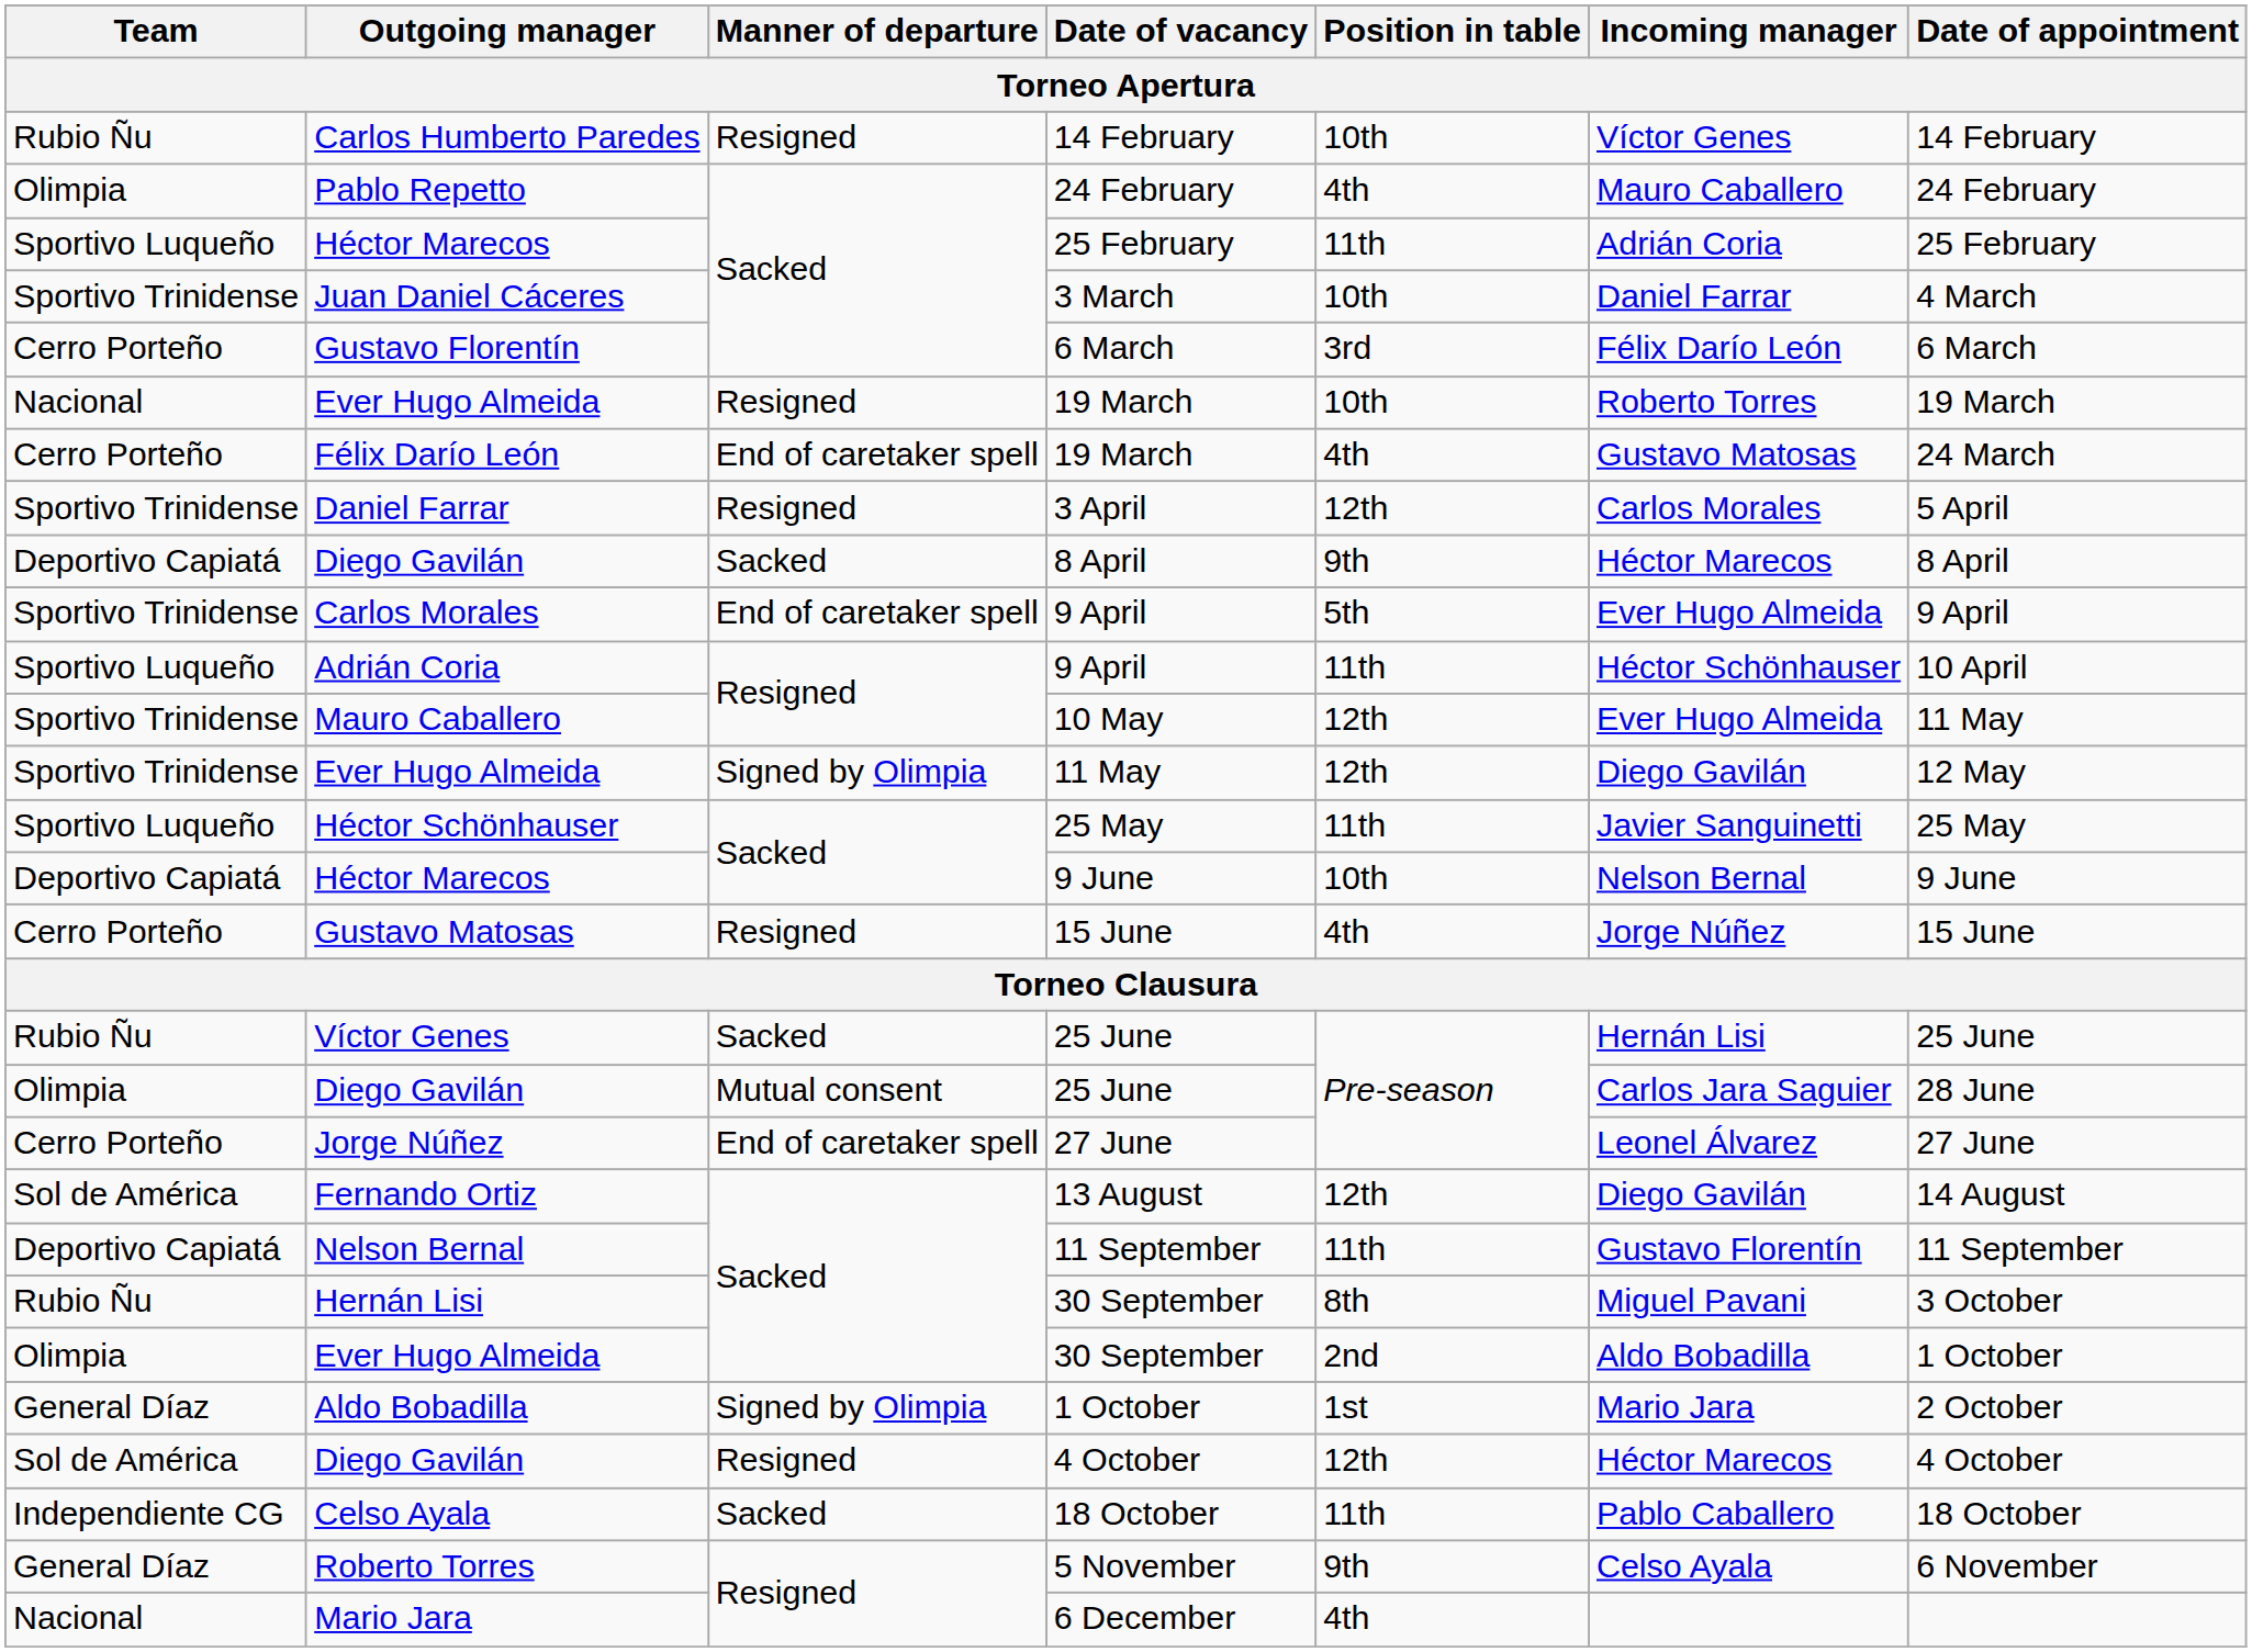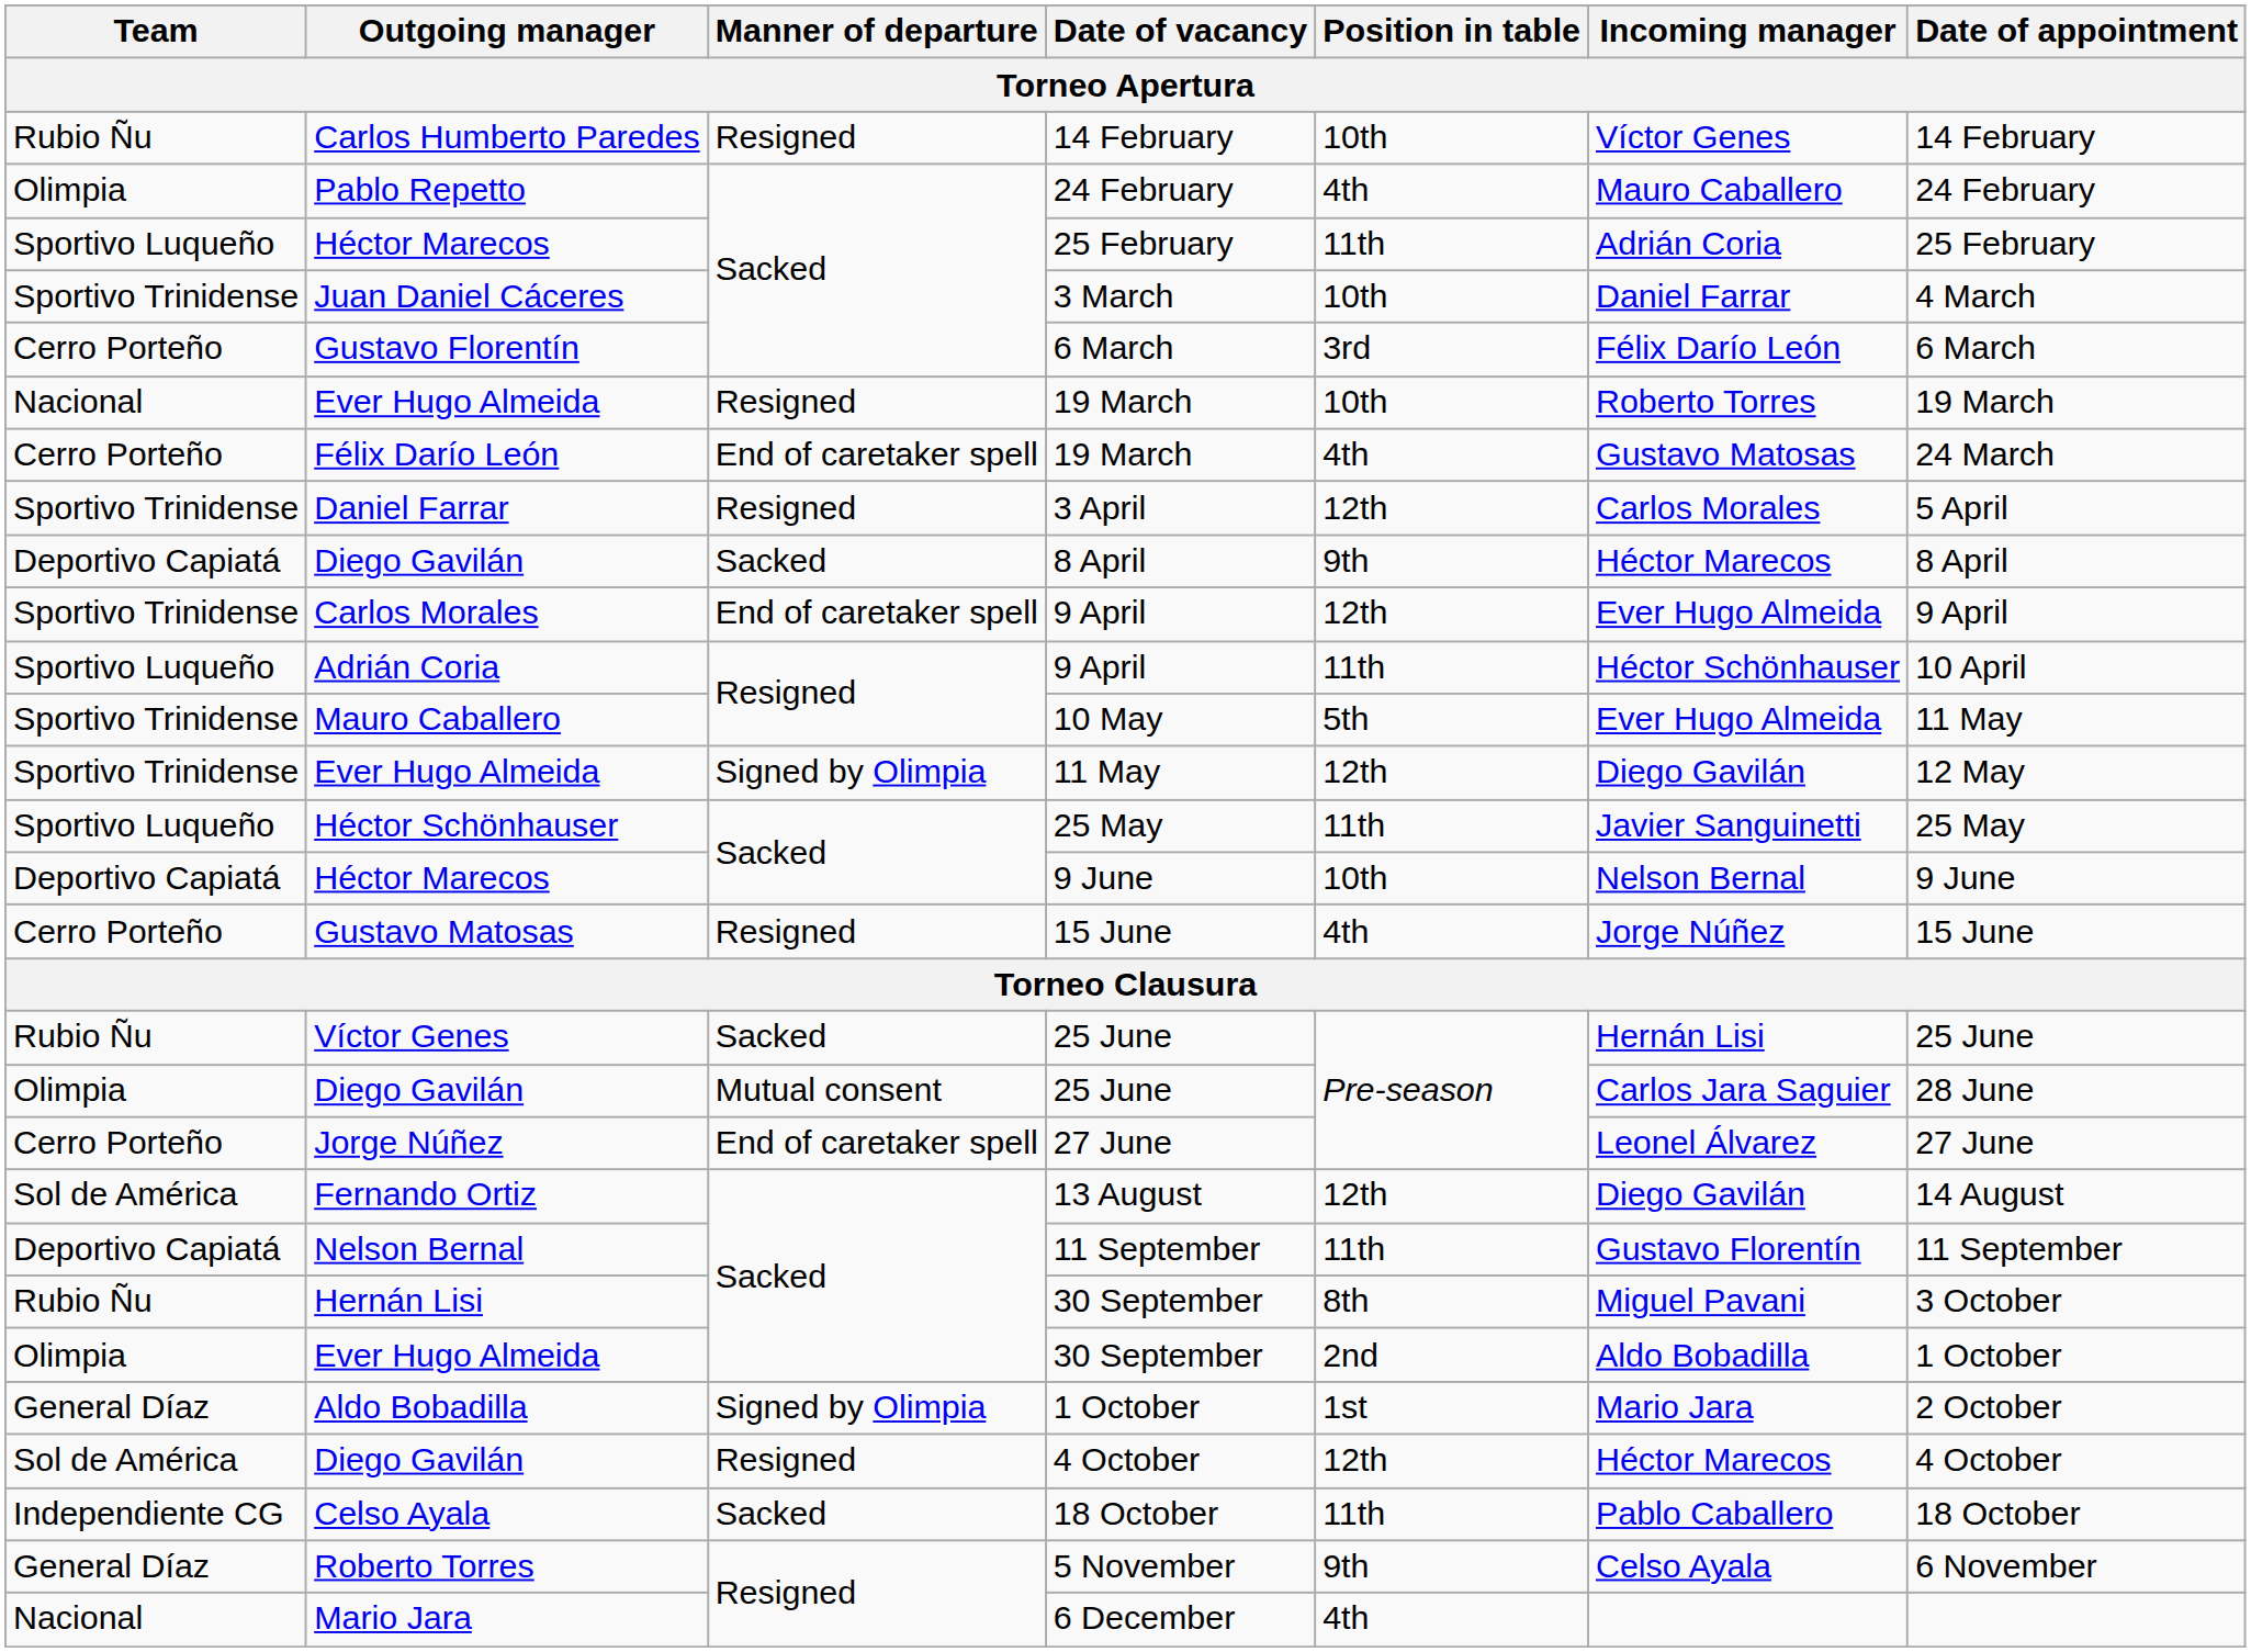 <table class="wikitable sortable">
 <tr>
 <th>Team</th>
 <th>Outgoing manager</th>
 <th>Manner of departure</th>
 <th>Date of vacancy</th>
 <th>Position in table</th>
 <th>Incoming manager</th>
 <th>Date of appointment</th>
 </tr>
 <tr>
 <th colspan=7>Torneo Apertura</th>
 </tr>
 <tr>
 <td>Rubio Ñu</td>
 <td> <a href='#'>Carlos Humberto Paredes</a></td>
 <td>Resigned</td>
 <td>14 February</td>
 <td>10th</td>
 <td> <a href='#'>Víctor Genes</a></td>
 <td>14 February</td>
 </tr>
 <tr>
 <td>Olimpia</td>
 <td> <a href='#'>Pablo Repetto</a></td>
 <td rowspan=4>Sacked</td>
 <td>24 February</td>
 <td>4th</td>
 <td> <a href='#'>Mauro Caballero</a></td>
 <td>24 February</td>
 </tr>
 <tr>
 <td>Sportivo Luqueño</td>
 <td> <a href='#'>Héctor Marecos</a></td>
 <td>25 February</td>
 <td>11th</td>
 <td> <a href='#'>Adrián Coria</a></td>
 <td>25 February</td>
 </tr>
 <tr>
 <td>Sportivo Trinidense</td>
 <td> <a href='#'>Juan Daniel Cáceres</a></td>
 <td>3 March</td>
 <td>10th</td>
 <td> <a href='#'>Daniel Farrar</a></td>
 <td>4 March</td>
 </tr>
 <tr>
 <td>Cerro Porteño</td>
 <td> <a href='#'>Gustavo Florentín</a></td>
 <td>6 March</td>
 <td>3rd</td>
 <td> <a href='#'>Félix Darío León</a></td>
 <td>6 March</td>
 </tr>
 <tr>
 <td>Nacional</td>
 <td> <a href='#'>Ever Hugo Almeida</a></td>
 <td>Resigned</td>
 <td>19 March</td>
 <td>10th</td>
 <td> <a href='#'>Roberto Torres</a></td>
 <td>19 March</td>
 </tr>
 <tr>
 <td>Cerro Porteño</td>
 <td> <a href='#'>Félix Darío León</a></td>
 <td>End of caretaker spell</td>
 <td>19 March</td>
 <td>4th</td>
 <td> <a href='#'>Gustavo Matosas</a></td>
 <td>24 March</td>
 </tr>
 <tr>
 <td>Sportivo Trinidense</td>
 <td> <a href='#'>Daniel Farrar</a></td>
 <td>Resigned</td>
 <td>3 April</td>
 <td>12th</td>
 <td> <a href='#'>Carlos Morales</a></td>
 <td>5 April</td>
 </tr>
 <tr>
 <td>Deportivo Capiatá</td>
 <td> <a href='#'>Diego Gavilán</a></td>
 <td>Sacked</td>
 <td>8 April</td>
 <td>9th</td>
 <td> <a href='#'>Héctor Marecos</a></td>
 <td>8 April</td>
 </tr>
 <tr>
 <td>Sportivo Trinidense</td>
 <td> <a href='#'>Carlos Morales</a></td>
 <td>End of caretaker spell</td>
 <td>9 April</td>
-<td>5th</td>
+<td>12th</td>
 <td> <a href='#'>Ever Hugo Almeida</a></td>
 <td>9 April</td>
 </tr>
 <tr>
 <td>Sportivo Luqueño</td>
 <td> <a href='#'>Adrián Coria</a></td>
 <td rowspan=2>Resigned</td>
 <td>9 April</td>
 <td>11th</td>
 <td> <a href='#'>Héctor Schönhauser</a></td>
 <td>10 April</td>
 </tr>
 <tr>
 <td>Sportivo Trinidense</td>
 <td> <a href='#'>Mauro Caballero</a></td>
 <td>10 May</td>
-<td>12th</td>
+<td>5th</td>
 <td> <a href='#'>Ever Hugo Almeida</a></td>
 <td>11 May</td>
 </tr>
 <tr>
 <td>Sportivo Trinidense</td>
 <td> <a href='#'>Ever Hugo Almeida</a></td>
 <td>Signed by <a href='#'>Olimpia</a></td>
 <td>11 May</td>
 <td>12th</td>
 <td> <a href='#'>Diego Gavilán</a></td>
 <td>12 May</td>
 </tr>
 <tr>
 <td>Sportivo Luqueño</td>
 <td> <a href='#'>Héctor Schönhauser</a></td>
 <td rowspan=2>Sacked</td>
 <td>25 May</td>
 <td>11th</td>
 <td> <a href='#'>Javier Sanguinetti</a></td>
 <td>25 May</td>
 </tr>
 <tr>
 <td>Deportivo Capiatá</td>
 <td> <a href='#'>Héctor Marecos</a></td>
 <td>9 June</td>
 <td>10th</td>
 <td> <a href='#'>Nelson Bernal</a></td>
 <td>9 June</td>
 </tr>
 <tr>
 <td>Cerro Porteño</td>
 <td> <a href='#'>Gustavo Matosas</a></td>
 <td>Resigned</td>
 <td>15 June</td>
 <td>4th</td>
 <td> <a href='#'>Jorge Núñez</a></td>
 <td>15 June</td>
 </tr>
 <tr>
 <th colspan=7>Torneo Clausura</th>
 </tr>
 <tr>
 <td>Rubio Ñu</td>
 <td> <a href='#'>Víctor Genes</a></td>
 <td>Sacked</td>
 <td>25 June</td>
 <td rowspan=3><em>Pre-season</em></td>
 <td> <a href='#'>Hernán Lisi</a></td>
 <td>25 June</td>
 </tr>
 <tr>
 <td>Olimpia</td>
 <td> <a href='#'>Diego Gavilán</a></td>
 <td>Mutual consent</td>
 <td>25 June</td>
 <td> <a href='#'>Carlos Jara Saguier</a></td>
 <td>28 June</td>
 </tr>
 <tr>
 <td>Cerro Porteño</td>
 <td> <a href='#'>Jorge Núñez</a></td>
 <td>End of caretaker spell</td>
 <td>27 June</td>
 <td> <a href='#'>Leonel Álvarez</a></td>
 <td>27 June</td>
 </tr>
 <tr>
 <td>Sol de América</td>
 <td> <a href='#'>Fernando Ortiz</a></td>
 <td rowspan=4>Sacked</td>
 <td>13 August</td>
 <td>12th</td>
 <td> <a href='#'>Diego Gavilán</a></td>
 <td>14 August</td>
 </tr>
 <tr>
 <td>Deportivo Capiatá</td>
 <td> <a href='#'>Nelson Bernal</a></td>
 <td>11 September</td>
 <td>11th</td>
 <td> <a href='#'>Gustavo Florentín</a></td>
 <td>11 September</td>
 </tr>
 <tr>
 <td>Rubio Ñu</td>
 <td> <a href='#'>Hernán Lisi</a></td>
 <td>30 September</td>
 <td>8th</td>
 <td> <a href='#'>Miguel Pavani</a></td>
 <td>3 October</td>
 </tr>
 <tr>
 <td>Olimpia</td>
 <td> <a href='#'>Ever Hugo Almeida</a></td>
 <td>30 September</td>
 <td>2nd</td>
 <td> <a href='#'>Aldo Bobadilla</a></td>
 <td>1 October</td>
 </tr>
 <tr>
 <td>General Díaz</td>
 <td> <a href='#'>Aldo Bobadilla</a></td>
 <td>Signed by <a href='#'>Olimpia</a></td>
 <td>1 October</td>
 <td>1st</td>
 <td> <a href='#'>Mario Jara</a></td>
 <td>2 October</td>
 </tr>
 <tr>
 <td>Sol de América</td>
 <td> <a href='#'>Diego Gavilán</a></td>
 <td>Resigned</td>
 <td>4 October</td>
 <td>12th</td>
 <td> <a href='#'>Héctor Marecos</a></td>
 <td>4 October</td>
 </tr>
 <tr>
 <td>Independiente CG</td>
 <td> <a href='#'>Celso Ayala</a></td>
 <td>Sacked</td>
 <td>18 October</td>
 <td>11th</td>
 <td> <a href='#'>Pablo Caballero</a></td>
 <td>18 October</td>
 </tr>
 <tr>
 <td>General Díaz</td>
 <td> <a href='#'>Roberto Torres</a></td>
 <td rowspan=2>Resigned</td>
 <td>5 November</td>
 <td>9th</td>
 <td> <a href='#'>Celso Ayala</a></td>
 <td>6 November</td>
 </tr>
 <tr>
 <td>Nacional</td>
 <td> <a href='#'>Mario Jara</a></td>
 <td>6 December</td>
 <td>4th</td>
 <td></td>
 <td></td>
 </tr>
 </table>
